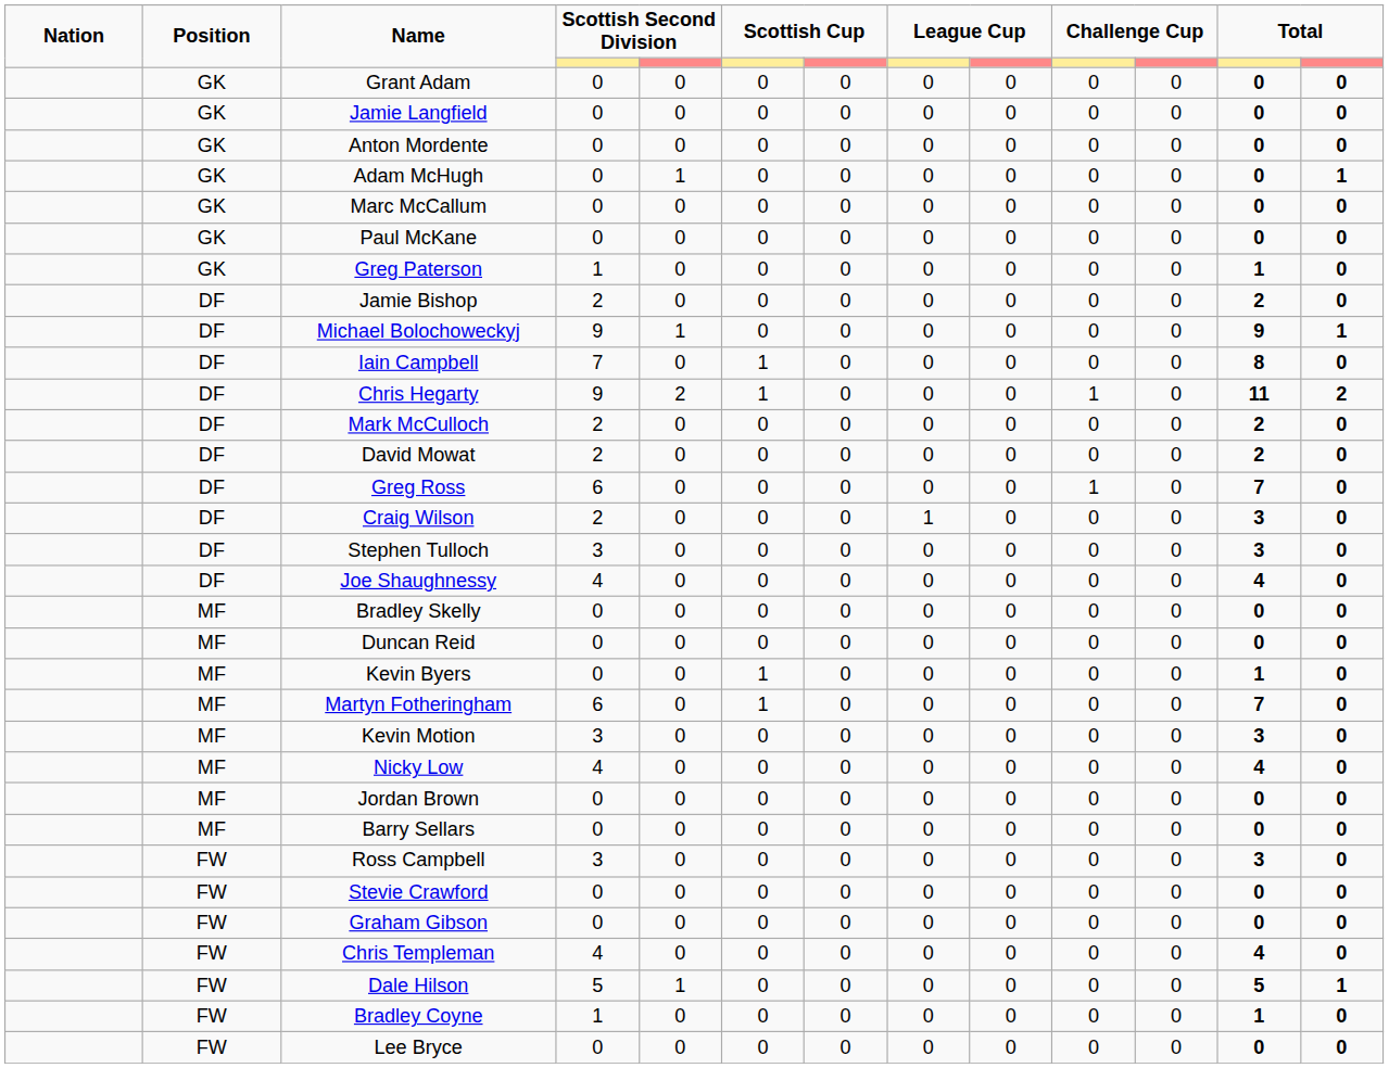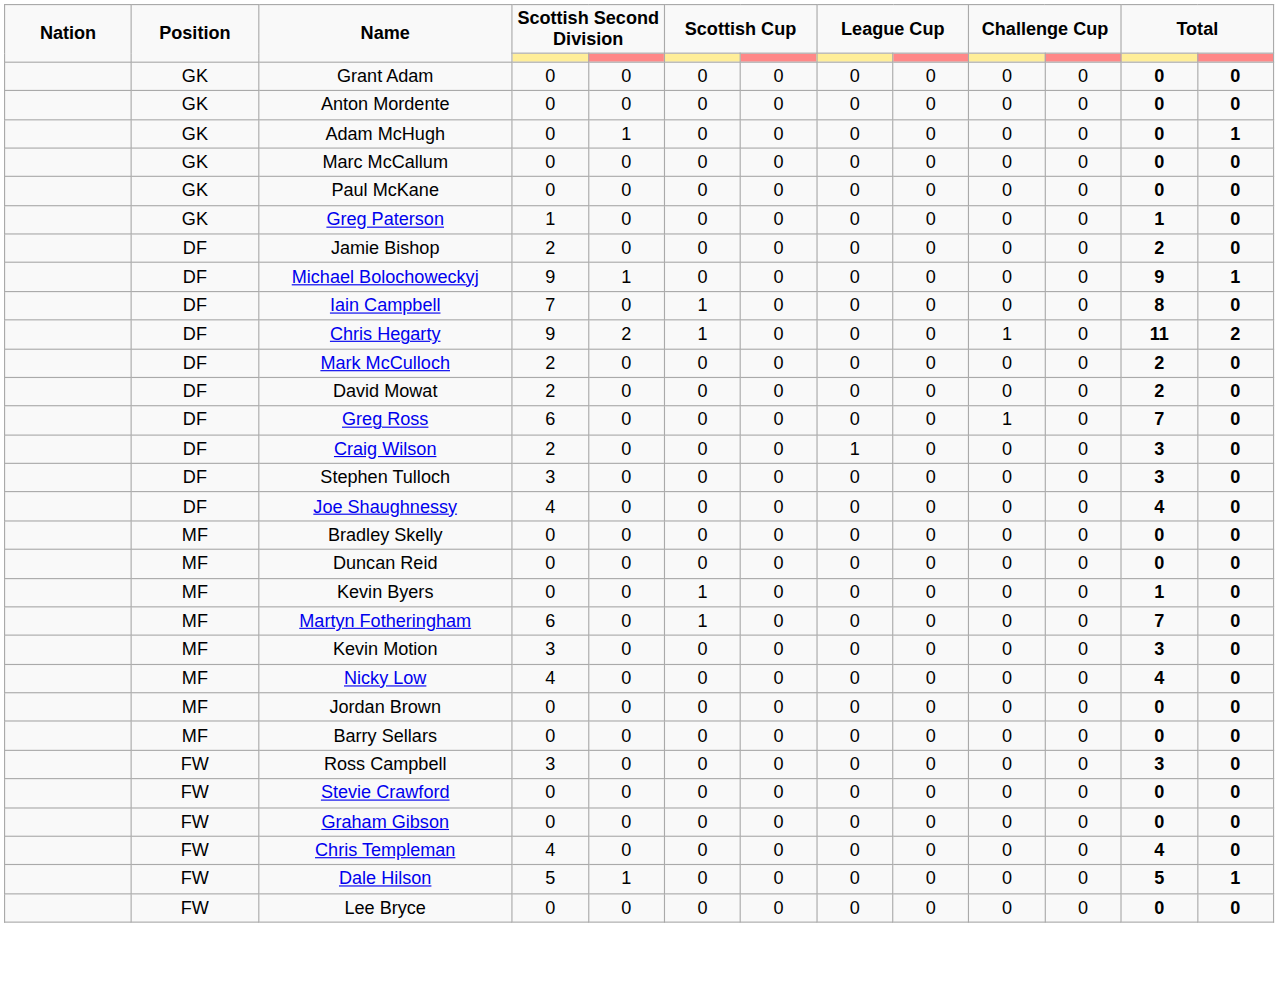 <table class="wikitable" style="text-align:center;">
 <tr style="text-align:center;">
 <td rowspan="2"  style="width:10%; "><strong>Nation</strong></td>
 <td rowspan="2"  style="width:10%; "><strong>Position</strong></td>
 <td rowspan="2"  style="width:20%; "><strong>Name</strong></td>
 <td colspan="2"><strong>Scottish Second Division</strong></td>
 <td colspan="2"><strong>Scottish Cup</strong></td>
 <td colspan="2"><strong>League Cup</strong></td>
 <td colspan="2"><strong>Challenge Cup</strong></td>
 <td colspan="2"><strong>Total </strong></td>
 </tr>
 <tr>
 <th style="width:60px; background:#fe9;"></th>
 <th style="width:60px; background:#ff8888;"></th>
 <th style="width:60px; background:#fe9;"></th>
 <th style="width:60px; background:#ff8888;"></th>
 <th style="width:60px; background:#fe9;"></th>
 <th style="width:60px; background:#ff8888;"></th>
 <th style="width:60px; background:#fe9;"></th>
 <th style="width:60px; background:#ff8888;"></th>
 <th style="width:60px; background:#fe9;"></th>
 <th style="width:60px; background:#ff8888;"></th>
 </tr>
 <tr>
 <td></td>
 <td>GK</td>
 <td>Grant Adam</td>
-<td>0</td>
-<td>0</td>
-<td>0</td>
-<td>0</td>
-<td>0</td>
-<td>0</td>
-<td>0</td>
-<td>0</td>
-<td><strong>0</strong></td>
-<td><strong>0</strong></td>
-</tr>
-<tr>
-<td></td>
-<td>GK</td>
-<td><a href='#'>Jamie Langfield</a></td>
 <td>0</td>
 <td>0</td>
 <td>0</td>
 <td>0</td>
 <td>0</td>
 <td>0</td>
 <td>0</td>
 <td>0</td>
 <td><strong>0</strong></td>
 <td><strong>0</strong></td>
 </tr>
 <tr>
 <td></td>
 <td>GK</td>
 <td>Anton Mordente</td>
 <td>0</td>
 <td>0</td>
 <td>0</td>
 <td>0</td>
 <td>0</td>
 <td>0</td>
 <td>0</td>
 <td>0</td>
 <td><strong>0</strong></td>
 <td><strong>0</strong></td>
 </tr>
 <tr>
 <td></td>
 <td>GK</td>
 <td>Adam McHugh</td>
 <td>0</td>
 <td>1</td>
 <td>0</td>
 <td>0</td>
 <td>0</td>
 <td>0</td>
 <td>0</td>
 <td>0</td>
 <td><strong>0</strong></td>
 <td><strong>1</strong></td>
 </tr>
 <tr>
 <td></td>
 <td>GK</td>
 <td>Marc McCallum</td>
 <td>0</td>
 <td>0</td>
 <td>0</td>
 <td>0</td>
 <td>0</td>
 <td>0</td>
 <td>0</td>
 <td>0</td>
 <td><strong>0</strong></td>
 <td><strong>0</strong></td>
 </tr>
 <tr>
 <td></td>
 <td>GK</td>
 <td>Paul McKane</td>
 <td>0</td>
 <td>0</td>
 <td>0</td>
 <td>0</td>
 <td>0</td>
 <td>0</td>
 <td>0</td>
 <td>0</td>
 <td><strong>0</strong></td>
 <td><strong>0</strong></td>
 </tr>
 <tr>
 <td></td>
 <td>GK</td>
 <td><a href='#'>Greg Paterson</a></td>
 <td>1</td>
 <td>0</td>
 <td>0</td>
 <td>0</td>
 <td>0</td>
 <td>0</td>
 <td>0</td>
 <td>0</td>
 <td><strong>1</strong></td>
 <td><strong>0</strong></td>
 </tr>
 <tr>
 <td></td>
 <td>DF</td>
 <td>Jamie Bishop</td>
 <td>2</td>
 <td>0</td>
 <td>0</td>
 <td>0</td>
 <td>0</td>
 <td>0</td>
 <td>0</td>
 <td>0</td>
 <td><strong>2</strong></td>
 <td><strong>0</strong></td>
 </tr>
 <tr>
 <td></td>
 <td>DF</td>
 <td><a href='#'>Michael Bolochoweckyj</a></td>
 <td>9</td>
 <td>1</td>
 <td>0</td>
 <td>0</td>
 <td>0</td>
 <td>0</td>
 <td>0</td>
 <td>0</td>
 <td><strong>9</strong></td>
 <td><strong>1</strong></td>
 </tr>
 <tr>
 <td></td>
 <td>DF</td>
 <td><a href='#'>Iain Campbell</a></td>
 <td>7</td>
 <td>0</td>
 <td>1</td>
 <td>0</td>
 <td>0</td>
 <td>0</td>
 <td>0</td>
 <td>0</td>
 <td><strong>8</strong></td>
 <td><strong>0</strong></td>
 </tr>
 <tr>
 <td></td>
 <td>DF</td>
 <td><a href='#'>Chris Hegarty</a></td>
 <td>9</td>
 <td>2</td>
 <td>1</td>
 <td>0</td>
 <td>0</td>
 <td>0</td>
 <td>1</td>
 <td>0</td>
 <td><strong>11</strong></td>
 <td><strong>2</strong></td>
 </tr>
 <tr>
 <td></td>
 <td>DF</td>
 <td><a href='#'>Mark McCulloch</a></td>
 <td>2</td>
 <td>0</td>
 <td>0</td>
 <td>0</td>
 <td>0</td>
 <td>0</td>
 <td>0</td>
 <td>0</td>
 <td><strong>2</strong></td>
 <td><strong>0</strong></td>
 </tr>
 <tr>
 <td></td>
 <td>DF</td>
 <td>David Mowat</td>
 <td>2</td>
 <td>0</td>
 <td>0</td>
 <td>0</td>
 <td>0</td>
 <td>0</td>
 <td>0</td>
 <td>0</td>
 <td><strong>2</strong></td>
 <td><strong>0</strong></td>
 </tr>
 <tr>
 <td></td>
 <td>DF</td>
 <td><a href='#'>Greg Ross</a></td>
 <td>6</td>
 <td>0</td>
 <td>0</td>
 <td>0</td>
 <td>0</td>
 <td>0</td>
 <td>1</td>
 <td>0</td>
 <td><strong>7</strong></td>
 <td><strong>0</strong></td>
 </tr>
 <tr>
 <td></td>
 <td>DF</td>
 <td><a href='#'>Craig Wilson</a></td>
 <td>2</td>
 <td>0</td>
 <td>0</td>
 <td>0</td>
 <td>1</td>
 <td>0</td>
 <td>0</td>
 <td>0</td>
 <td><strong>3</strong></td>
 <td><strong>0</strong></td>
 </tr>
 <tr>
 <td></td>
 <td>DF</td>
 <td>Stephen Tulloch</td>
 <td>3</td>
 <td>0</td>
 <td>0</td>
 <td>0</td>
 <td>0</td>
 <td>0</td>
 <td>0</td>
 <td>0</td>
 <td><strong>3</strong></td>
 <td><strong>0</strong></td>
 </tr>
 <tr>
 <td></td>
 <td>DF</td>
 <td><a href='#'>Joe Shaughnessy</a></td>
 <td>4</td>
 <td>0</td>
 <td>0</td>
 <td>0</td>
 <td>0</td>
 <td>0</td>
 <td>0</td>
 <td>0</td>
 <td><strong>4</strong></td>
 <td><strong>0</strong></td>
 </tr>
 <tr>
 <td></td>
 <td>MF</td>
 <td>Bradley Skelly</td>
 <td>0</td>
 <td>0</td>
 <td>0</td>
 <td>0</td>
 <td>0</td>
 <td>0</td>
 <td>0</td>
 <td>0</td>
 <td><strong>0</strong></td>
 <td><strong>0</strong></td>
 </tr>
 <tr>
 <td></td>
 <td>MF</td>
 <td>Duncan Reid</td>
 <td>0</td>
 <td>0</td>
 <td>0</td>
 <td>0</td>
 <td>0</td>
 <td>0</td>
 <td>0</td>
 <td>0</td>
 <td><strong>0</strong></td>
 <td><strong>0</strong></td>
 </tr>
 <tr>
 <td></td>
 <td>MF</td>
 <td>Kevin Byers</td>
 <td>0</td>
 <td>0</td>
 <td>1</td>
 <td>0</td>
 <td>0</td>
 <td>0</td>
 <td>0</td>
 <td>0</td>
 <td><strong>1</strong></td>
 <td><strong>0</strong></td>
 </tr>
 <tr>
 <td></td>
 <td>MF</td>
 <td><a href='#'>Martyn Fotheringham</a></td>
 <td>6</td>
 <td>0</td>
 <td>1</td>
 <td>0</td>
 <td>0</td>
 <td>0</td>
 <td>0</td>
 <td>0</td>
 <td><strong>7</strong></td>
 <td><strong>0</strong></td>
 </tr>
 <tr>
 <td></td>
 <td>MF</td>
 <td>Kevin Motion</td>
 <td>3</td>
 <td>0</td>
 <td>0</td>
 <td>0</td>
 <td>0</td>
 <td>0</td>
 <td>0</td>
 <td>0</td>
 <td><strong>3</strong></td>
 <td><strong>0</strong></td>
 </tr>
 <tr>
 <td></td>
 <td>MF</td>
 <td><a href='#'>Nicky Low</a></td>
 <td>4</td>
 <td>0</td>
 <td>0</td>
 <td>0</td>
 <td>0</td>
 <td>0</td>
 <td>0</td>
 <td>0</td>
 <td><strong>4</strong></td>
 <td><strong>0</strong></td>
 </tr>
 <tr>
 <td></td>
 <td>MF</td>
 <td>Jordan Brown</td>
 <td>0</td>
 <td>0</td>
 <td>0</td>
 <td>0</td>
 <td>0</td>
 <td>0</td>
 <td>0</td>
 <td>0</td>
 <td><strong>0</strong></td>
 <td><strong>0</strong></td>
 </tr>
 <tr>
 <td></td>
 <td>MF</td>
 <td>Barry Sellars</td>
 <td>0</td>
 <td>0</td>
 <td>0</td>
 <td>0</td>
 <td>0</td>
 <td>0</td>
 <td>0</td>
 <td>0</td>
 <td><strong>0</strong></td>
 <td><strong>0</strong></td>
 </tr>
 <tr>
 <td></td>
 <td>FW</td>
 <td>Ross Campbell</td>
 <td>3</td>
 <td>0</td>
 <td>0</td>
 <td>0</td>
 <td>0</td>
 <td>0</td>
 <td>0</td>
 <td>0</td>
 <td><strong>3</strong></td>
 <td><strong>0</strong></td>
 </tr>
 <tr>
 <td></td>
 <td>FW</td>
 <td><a href='#'>Stevie Crawford</a></td>
 <td>0</td>
 <td>0</td>
 <td>0</td>
 <td>0</td>
 <td>0</td>
 <td>0</td>
 <td>0</td>
 <td>0</td>
 <td><strong>0</strong></td>
 <td><strong>0</strong></td>
 </tr>
 <tr>
 <td></td>
 <td>FW</td>
 <td><a href='#'>Graham Gibson</a></td>
 <td>0</td>
 <td>0</td>
 <td>0</td>
 <td>0</td>
 <td>0</td>
 <td>0</td>
 <td>0</td>
 <td>0</td>
 <td><strong>0</strong></td>
 <td><strong>0</strong></td>
 </tr>
 <tr>
 <td></td>
 <td>FW</td>
 <td><a href='#'>Chris Templeman</a></td>
 <td>4</td>
 <td>0</td>
 <td>0</td>
 <td>0</td>
 <td>0</td>
 <td>0</td>
 <td>0</td>
 <td>0</td>
 <td><strong>4</strong></td>
 <td><strong>0</strong></td>
 </tr>
 <tr>
 <td></td>
 <td>FW</td>
 <td><a href='#'>Dale Hilson</a></td>
 <td>5</td>
 <td>1</td>
 <td>0</td>
 <td>0</td>
 <td>0</td>
 <td>0</td>
 <td>0</td>
 <td>0</td>
 <td><strong>5</strong></td>
 <td><strong>1</strong></td>
 </tr>
 <tr>
 <td></td>
 <td>FW</td>
-<td><a href='#'>Bradley Coyne</a></td>
-<td>1</td>
-<td>0</td>
-<td>0</td>
-<td>0</td>
-<td>0</td>
-<td>0</td>
-<td>0</td>
-<td>0</td>
-<td><strong>1</strong></td>
-<td><strong>0</strong></td>
-</tr>
-<tr>
-<td></td>
-<td>FW</td>
 <td>Lee Bryce</td>
 <td>0</td>
 <td>0</td>
 <td>0</td>
 <td>0</td>
 <td>0</td>
 <td>0</td>
 <td>0</td>
 <td>0</td>
 <td><strong>0</strong></td>
 <td><strong>0</strong></td>
 </tr>
 </table>
